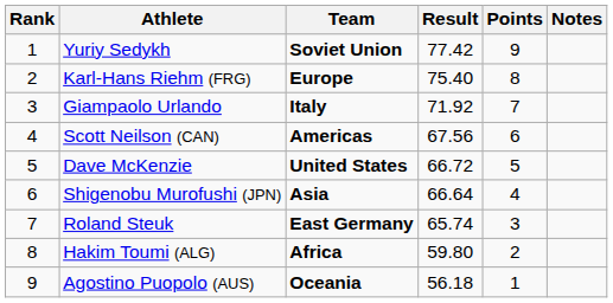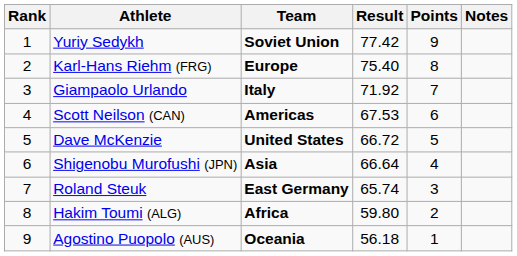 <table class="wikitable" style="text-align:center">
 <tr>
 <th>Rank</th>
 <th>Athlete</th>
 <th>Team</th>
 <th>Result</th>
 <th>Points</th>
 <th>Notes</th>
 </tr>
 <tr>
 <td>1</td>
 <td align="left"><a href='#'>Yuriy Sedykh</a></td>
 <td align=left><strong>Soviet Union</strong></td>
 <td>77.42</td>
 <td>9</td>
 <td></td>
 </tr>
 <tr>
 <td>2</td>
 <td align="left"><a href='#'>Karl-Hans Riehm</a> <small>(FRG)</small></td>
 <td align=left><strong>Europe</strong></td>
 <td>75.40</td>
 <td>8</td>
 <td></td>
 </tr>
 <tr>
 <td>3</td>
 <td align="left"><a href='#'>Giampaolo Urlando</a></td>
 <td align=left><strong>Italy</strong></td>
 <td>71.92</td>
 <td>7</td>
 <td></td>
 </tr>
 <tr>
 <td>4</td>
 <td align="left"><a href='#'>Scott Neilson</a> <small>(CAN)</small></td>
 <td align=left><strong>Americas</strong></td>
-<td>67.56</td>
+<td>67.53</td>
 <td>6</td>
 <td></td>
 </tr>
 <tr>
 <td>5</td>
 <td align="left"><a href='#'>Dave McKenzie</a></td>
 <td align=left><strong>United States</strong></td>
 <td>66.72</td>
 <td>5</td>
 <td></td>
 </tr>
 <tr>
 <td>6</td>
 <td align="left"><a href='#'>Shigenobu Murofushi</a> <small>(JPN)</small></td>
 <td align=left><strong>Asia</strong></td>
 <td>66.64</td>
 <td>4</td>
 <td></td>
 </tr>
 <tr>
 <td>7</td>
 <td align="left"><a href='#'>Roland Steuk</a></td>
 <td align=left><strong>East Germany</strong></td>
 <td>65.74</td>
 <td>3</td>
 <td></td>
 </tr>
 <tr>
 <td>8</td>
 <td align="left"><a href='#'>Hakim Toumi</a> <small>(ALG)</small></td>
 <td align=left><strong>Africa</strong></td>
 <td>59.80</td>
 <td>2</td>
 <td></td>
 </tr>
 <tr>
 <td>9</td>
 <td align="left"><a href='#'>Agostino Puopolo</a> <small>(AUS)</small></td>
 <td align=left><strong>Oceania</strong></td>
 <td>56.18</td>
 <td>1</td>
 <td></td>
 </tr>
 </table>
